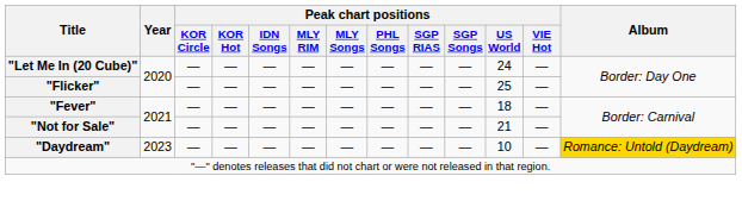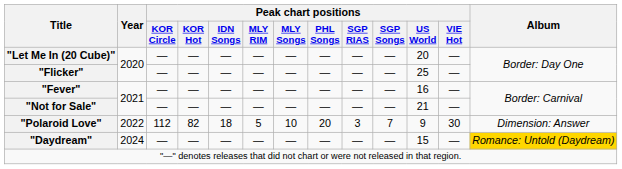 <table class="wikitable plainrowheaders" style="text-align:center;">
 <tr>
 <th scope="col" rowspan="2">Title</th>
 <th scope="col" rowspan="2">Year</th>
 <th scope="col" colspan="10">Peak chart positions</th>
 <th scope="col" rowspan="2">Album</th>
 </tr>
 <tr>
 <th scope="col" style="width:2.75em;font-size:90%;"><a href='#'>KOR<br>Circle</a><br></th>
 <th scope="col" style="width:2.75em;font-size:90%;"><a href='#'>KOR<br>Hot</a><br></th>
 <th scope="col" style="width:2.75em;font-size:90%;"><a href='#'>IDN<br>Songs</a><br></th>
 <th scope="col" style="width:2.75em;font-size:90%;"><a href='#'>MLY<br>RIM</a><br></th>
 <th scope="col" style="width:2.75em;font-size:90%;"><a href='#'>MLY<br>Songs</a><br></th>
 <th scope="col" style="width:2.75em;font-size:90%;"><a href='#'>PHL<br>Songs</a><br></th>
 <th scope="col" style="width:2.75em;font-size:90%;"><a href='#'>SGP<br>RIAS</a><br></th>
 <th scope="col" style="width:2.75em;font-size:90%;"><a href='#'>SGP<br>Songs</a><br></th>
 <th scope="col" style="width:2.75em;font-size:90%;"><a href='#'>US<br>World</a><br></th>
 <th scope="col" style="width:2.75em;font-size:90%;"><a href='#'>VIE<br>Hot</a><br></th>
 </tr>
 <tr>
 <th scope="row">"Let Me In (20 Cube)"</th>
 <td rowspan="2">2020</td>
 <td>—</td>
 <td>—</td>
 <td>—</td>
 <td>—</td>
 <td>—</td>
 <td>—</td>
 <td>—</td>
 <td>—</td>
-<td>24</td>
+<td>20</td>
 <td>—</td>
 <td rowspan="2"><em>Border: Day One</em></td>
 </tr>
 <tr>
 <th scope="row">"Flicker"</th>
 <td>—</td>
 <td>—</td>
 <td>—</td>
 <td>—</td>
 <td>—</td>
 <td>—</td>
 <td>—</td>
 <td>—</td>
 <td>25</td>
 <td>—</td>
 </tr>
 <tr>
 <th scope="row">"Fever"</th>
 <td rowspan="2">2021</td>
 <td>—</td>
 <td>—</td>
 <td>—</td>
 <td>—</td>
 <td>—</td>
 <td>—</td>
 <td>—</td>
 <td>—</td>
-<td>18</td>
+<td>16</td>
 <td>—</td>
 <td rowspan="2"><em>Border: Carnival</em></td>
 </tr>
 <tr>
 <th scope="row">"Not for Sale"</th>
 <td>—</td>
 <td>—</td>
 <td>—</td>
 <td>—</td>
 <td>—</td>
 <td>—</td>
 <td>—</td>
 <td>—</td>
 <td>21</td>
 <td>—</td>
 </tr>
 <tr>
+<th scope="row">"Polaroid Love"</th>
+<td>2022</td>
+<td>112</td>
+<td>82</td>
+<td>18</td>
+<td>5</td>
+<td>10</td>
+<td>20</td>
+<td>3</td>
+<td>7</td>
+<td>9</td>
+<td>30</td>
+<td><em>Dimension: Answer</em></td>
+</tr>
+<tr>
 <th scope="row">"Daydream"</th>
-<td>2023</td>
+<td>2024</td>
 <td>—</td>
 <td>—</td>
 <td>—</td>
 <td>—</td>
 <td>—</td>
 <td>—</td>
 <td>—</td>
 <td>—</td>
-<td>10</td>
+<td>15</td>
 <td>—</td>
 <td style="background: gold;"><em>Romance: Untold (Daydream)</em></td>
 </tr>
 <tr>
 <td colspan="13" style="font-size:85%">"—" denotes releases that did not chart or were not released in that region.</td>
 </tr>
 </table>
